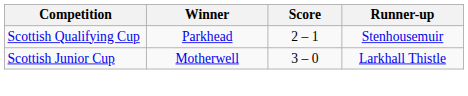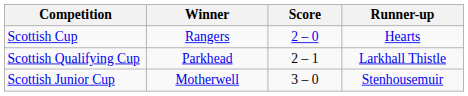 <table class="wikitable" style="text-align: center;">
 <tr>
 <th width=160>Competition</th>
 <th width=135>Winner</th>
 <th width=80>Score</th>
 <th width=135>Runner-up</th>
 </tr>
 <tr>
+<td align=left><a href='#'>Scottish Cup</a></td>
+<td><a href='#'>Rangers</a></td>
+<td><a href='#'>2 – 0</a></td>
+<td><a href='#'>Hearts</a></td>
+</tr>
+<tr>
 <td align=left><a href='#'>Scottish Qualifying Cup</a></td>
 <td><a href='#'>Parkhead</a></td>
 <td>2 – 1</td>
-<td><a href='#'>Stenhousemuir</a></td>
+<td><a href='#'>Larkhall Thistle</a></td>
 </tr>
 <tr>
 <td align=left><a href='#'>Scottish Junior Cup</a></td>
 <td><a href='#'>Motherwell</a></td>
 <td>3 – 0</td>
-<td><a href='#'>Larkhall Thistle</a></td>
+<td><a href='#'>Stenhousemuir</a></td>
 </tr>
 </table>
